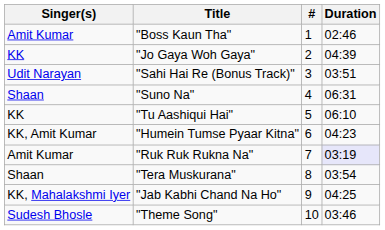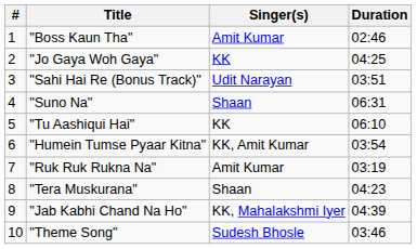 <table class=wikitable>
 <tr>
+<th>#</th>
+<th>Title</th>
 <th>Singer(s)</th>
-<th>Title</th>
-<th>#</th>
 <th>Duration</th>
 </tr>
 <tr>
+<td>1</td>
+<td>"Boss Kaun Tha"</td>
 <td><a href='#'>Amit Kumar</a></td>
-<td>"Boss Kaun Tha"</td>
-<td>1</td>
 <td>02:46</td>
 </tr>
 <tr>
+<td>2</td>
+<td>"Jo Gaya Woh Gaya"</td>
 <td><a href='#'>KK</a></td>
-<td>"Jo Gaya Woh Gaya"</td>
-<td>2</td>
+<td>04:25</td>
+</tr>
+<tr>
+<td>3</td>
+<td>"Sahi Hai Re (Bonus Track)"</td>
+<td><a href='#'>Udit Narayan</a></td>
+<td>03:51</td>
+</tr>
+<tr>
+<td>4</td>
+<td>"Suno Na"</td>
+<td><a href='#'>Shaan</a></td>
+<td>06:31</td>
+</tr>
+<tr>
+<td>5</td>
+<td>"Tu Aashiqui Hai"</td>
+<td>KK</td>
+<td>06:10</td>
+</tr>
+<tr>
+<td>6</td>
+<td>"Humein Tumse Pyaar Kitna"</td>
+<td>KK, Amit Kumar</td>
+<td>03:54</td>
+</tr>
+<tr>
+<td>7</td>
+<td>"Ruk Ruk Rukna Na"</td>
+<td>Amit Kumar</td>
+<td>03:19</td>
+</tr>
+<tr>
+<td>8</td>
+<td>"Tera Muskurana"</td>
+<td>Shaan</td>
+<td>04:23</td>
+</tr>
+<tr>
+<td>9</td>
+<td>"Jab Kabhi Chand Na Ho"</td>
+<td>KK, <a href='#'>Mahalakshmi Iyer</a></td>
 <td>04:39</td>
 </tr>
 <tr>
-<td><a href='#'>Udit Narayan</a></td>
-<td>"Sahi Hai Re (Bonus Track)"</td>
-<td>3</td>
-<td>03:51</td>
-</tr>
-<tr>
-<td><a href='#'>Shaan</a></td>
-<td>"Suno Na"</td>
-<td>4</td>
-<td>06:31</td>
-</tr>
-<tr>
-<td>KK</td>
-<td>"Tu Aashiqui Hai"</td>
-<td>5</td>
-<td>06:10</td>
-</tr>
-<tr>
-<td>KK, Amit Kumar</td>
-<td>"Humein Tumse Pyaar Kitna"</td>
-<td>6</td>
-<td>04:23</td>
-</tr>
-<tr>
-<td>Amit Kumar</td>
-<td>"Ruk Ruk Rukna Na"</td>
-<td>7</td>
-<td style="background: lavender;">03:19</td>
-</tr>
-<tr>
-<td>Shaan</td>
-<td>"Tera Muskurana"</td>
-<td>8</td>
-<td>03:54</td>
-</tr>
-<tr>
-<td>KK, <a href='#'>Mahalakshmi Iyer</a></td>
-<td>"Jab Kabhi Chand Na Ho"</td>
-<td>9</td>
-<td>04:25</td>
-</tr>
-<tr>
+<td>10</td>
+<td>"Theme Song"</td>
 <td><a href='#'>Sudesh Bhosle</a></td>
-<td>"Theme Song"</td>
-<td>10</td>
 <td>03:46</td>
 </tr>
 </table>
